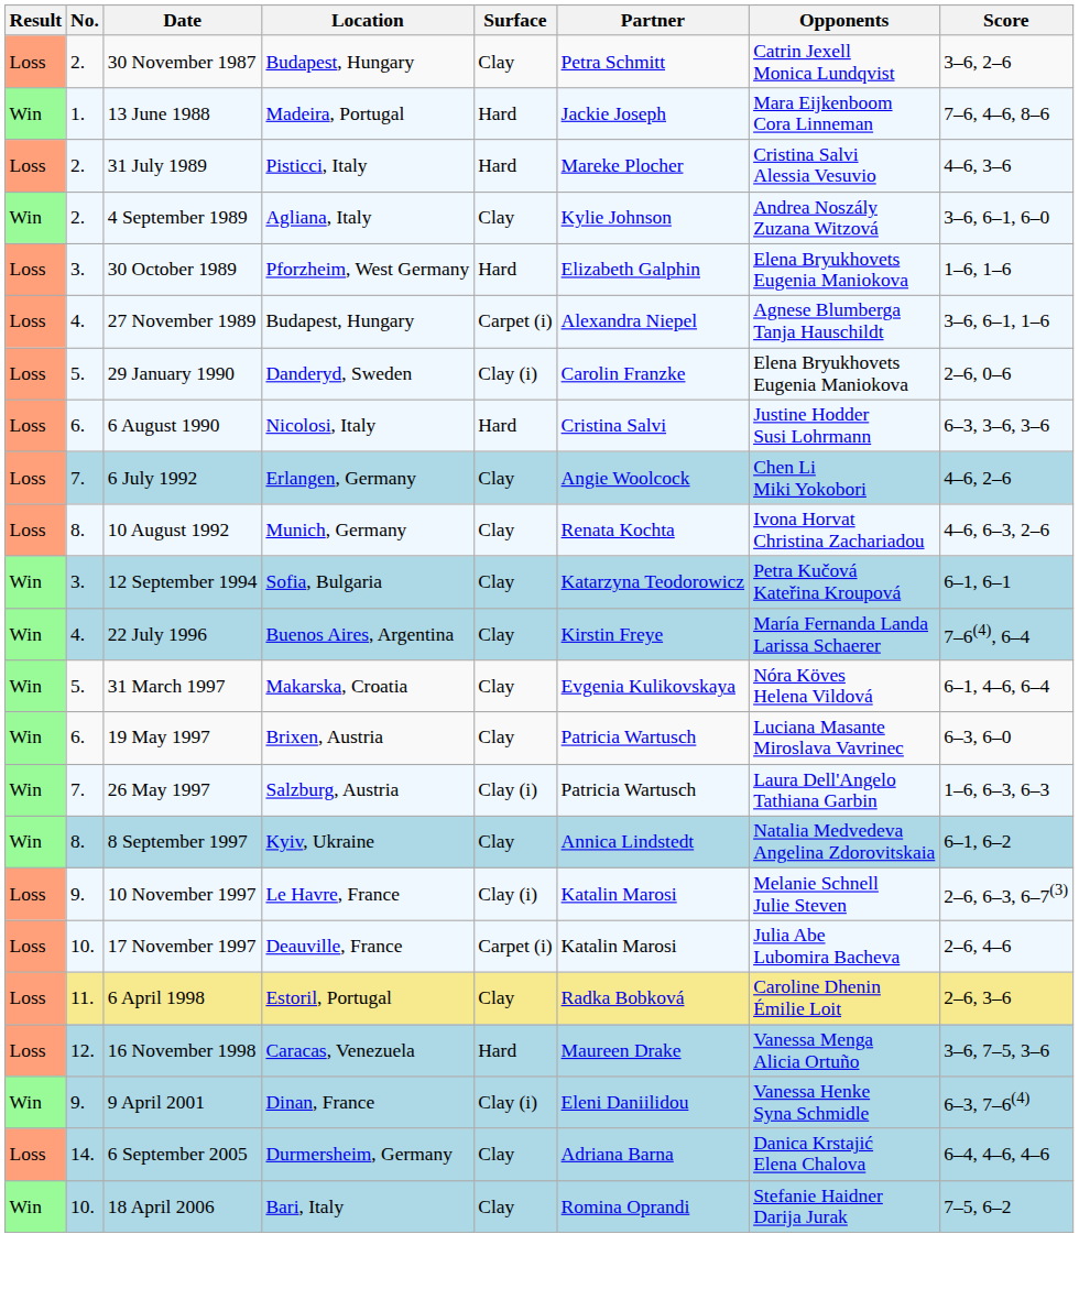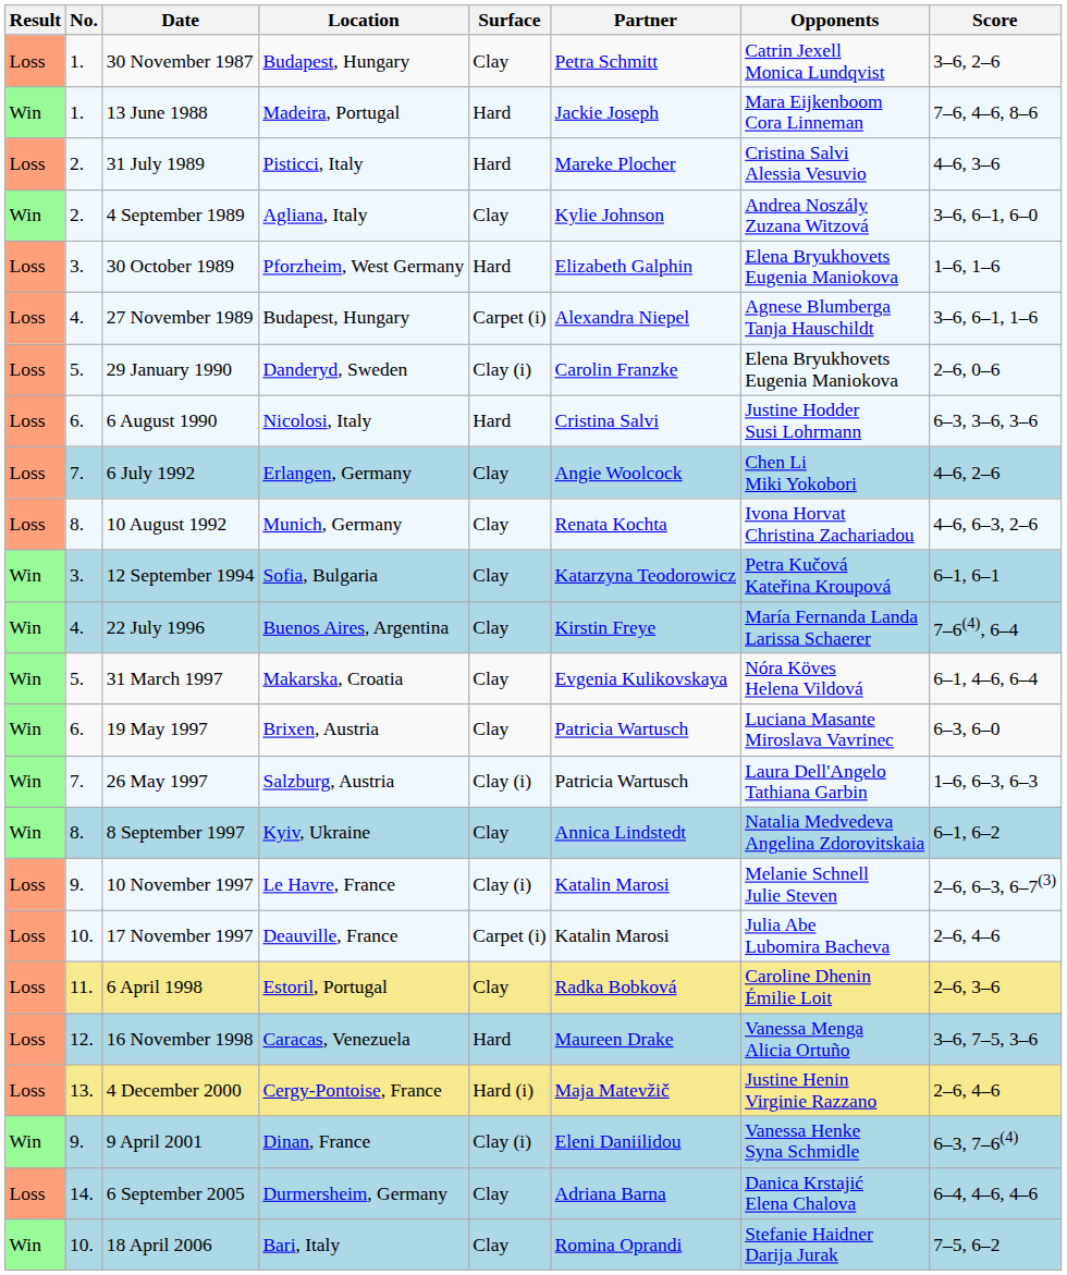 <table class="sortable wikitable">
 <tr>
 <th>Result</th>
 <th>No.</th>
 <th>Date</th>
 <th>Location</th>
 <th>Surface</th>
 <th>Partner</th>
 <th>Opponents</th>
 <th class="unsortable">Score</th>
 </tr>
 <tr>
 <td style="background:#ffa07a;">Loss</td>
-<td>2.</td>
+<td>1.</td>
 <td>30 November 1987</td>
 <td><a href='#'>Budapest</a>, Hungary</td>
 <td>Clay</td>
 <td> <a href='#'>Petra Schmitt</a></td>
 <td> <a href='#'>Catrin Jexell</a><br> <a href='#'>Monica Lundqvist</a></td>
 <td>3–6, 2–6</td>
 </tr>
 <tr style="background:#f0f8ff;">
 <td style="background:#98fb98;">Win</td>
 <td>1.</td>
 <td>13 June 1988</td>
 <td><a href='#'>Madeira</a>, Portugal</td>
 <td>Hard</td>
 <td> <a href='#'>Jackie Joseph</a></td>
 <td> <a href='#'>Mara Eijkenboom</a><br> <a href='#'>Cora Linneman</a></td>
 <td>7–6, 4–6, 8–6</td>
 </tr>
 <tr style="background:#f0f8ff;">
 <td style="background:#ffa07a;">Loss</td>
 <td>2.</td>
 <td>31 July 1989</td>
 <td><a href='#'>Pisticci</a>, Italy</td>
 <td>Hard</td>
 <td> <a href='#'>Mareke Plocher</a></td>
 <td> <a href='#'>Cristina Salvi</a><br> <a href='#'>Alessia Vesuvio</a></td>
 <td>4–6, 3–6</td>
 </tr>
 <tr style="background:#f0f8ff;">
 <td style="background:#98fb98;">Win</td>
 <td>2.</td>
 <td>4 September 1989</td>
 <td><a href='#'>Agliana</a>, Italy</td>
 <td>Clay</td>
 <td> <a href='#'>Kylie Johnson</a></td>
 <td> <a href='#'>Andrea Noszály</a><br> <a href='#'>Zuzana Witzová</a></td>
 <td>3–6, 6–1, 6–0</td>
 </tr>
 <tr style="background:#f0f8ff;">
 <td style="background:#ffa07a;">Loss</td>
 <td>3.</td>
 <td>30 October 1989</td>
 <td><a href='#'>Pforzheim</a>, West Germany</td>
 <td>Hard</td>
 <td> <a href='#'>Elizabeth Galphin</a></td>
 <td> <a href='#'>Elena Bryukhovets</a><br> <a href='#'>Eugenia Maniokova</a></td>
 <td>1–6, 1–6</td>
 </tr>
 <tr style="background:#f0f8ff;">
 <td style="background:#ffa07a;">Loss</td>
 <td>4.</td>
 <td>27 November 1989</td>
 <td>Budapest, Hungary</td>
 <td>Carpet (i)</td>
 <td> <a href='#'>Alexandra Niepel</a></td>
 <td> <a href='#'>Agnese Blumberga</a><br> <a href='#'>Tanja Hauschildt</a></td>
 <td>3–6, 6–1, 1–6</td>
 </tr>
 <tr style="background:#f0f8ff;">
 <td style="background:#ffa07a;">Loss</td>
 <td>5.</td>
 <td>29 January 1990</td>
 <td><a href='#'>Danderyd</a>, Sweden</td>
 <td>Clay (i)</td>
 <td> <a href='#'>Carolin Franzke</a></td>
 <td> Elena Bryukhovets<br> Eugenia Maniokova</td>
 <td>2–6, 0–6</td>
 </tr>
 <tr style="background:#f0f8ff;">
 <td style="background:#ffa07a;">Loss</td>
 <td>6.</td>
 <td>6 August 1990</td>
 <td><a href='#'>Nicolosi</a>, Italy</td>
 <td>Hard</td>
 <td> <a href='#'>Cristina Salvi</a></td>
 <td> <a href='#'>Justine Hodder</a><br> <a href='#'>Susi Lohrmann</a></td>
 <td>6–3, 3–6, 3–6</td>
 </tr>
 <tr style="background:lightblue;">
 <td style="background:#ffa07a;">Loss</td>
 <td>7.</td>
 <td>6 July 1992</td>
 <td><a href='#'>Erlangen</a>, Germany</td>
 <td>Clay</td>
 <td> <a href='#'>Angie Woolcock</a></td>
 <td> <a href='#'>Chen Li</a><br> <a href='#'>Miki Yokobori</a></td>
 <td>4–6, 2–6</td>
 </tr>
 <tr style="background:#f0f8ff;">
 <td style="background:#ffa07a;">Loss</td>
 <td>8.</td>
 <td>10 August 1992</td>
 <td><a href='#'>Munich</a>, Germany</td>
 <td>Clay</td>
 <td> <a href='#'>Renata Kochta</a></td>
 <td> <a href='#'>Ivona Horvat</a><br> <a href='#'>Christina Zachariadou</a></td>
 <td>4–6, 6–3, 2–6</td>
 </tr>
 <tr style="background:lightblue;">
 <td style="background:#98fb98;">Win</td>
 <td>3.</td>
 <td>12 September 1994</td>
 <td><a href='#'>Sofia</a>, Bulgaria</td>
 <td>Clay</td>
 <td> <a href='#'>Katarzyna Teodorowicz</a></td>
 <td> <a href='#'>Petra Kučová</a><br> <a href='#'>Kateřina Kroupová</a></td>
 <td>6–1, 6–1</td>
 </tr>
 <tr style="background:lightblue;">
 <td style="background:#98fb98;">Win</td>
 <td>4.</td>
 <td>22 July 1996</td>
 <td><a href='#'>Buenos Aires</a>, Argentina</td>
 <td>Clay</td>
 <td> <a href='#'>Kirstin Freye</a></td>
 <td> <a href='#'>María Fernanda Landa</a> <br>  <a href='#'>Larissa Schaerer</a></td>
 <td>7–6<sup>(4)</sup>, 6–4</td>
 </tr>
 <tr>
 <td style="background:#98fb98;">Win</td>
 <td>5.</td>
 <td>31 March 1997</td>
 <td><a href='#'>Makarska</a>, Croatia</td>
 <td>Clay</td>
 <td> <a href='#'>Evgenia Kulikovskaya</a></td>
 <td> <a href='#'>Nóra Köves</a> <br>  <a href='#'>Helena Vildová</a></td>
 <td>6–1, 4–6, 6–4</td>
 </tr>
 <tr>
 <td style="background:#98fb98;">Win</td>
 <td>6.</td>
 <td>19 May 1997</td>
 <td><a href='#'>Brixen</a>, Austria</td>
 <td>Clay</td>
 <td> <a href='#'>Patricia Wartusch</a></td>
 <td> <a href='#'>Luciana Masante</a> <br>  <a href='#'>Miroslava Vavrinec</a></td>
 <td>6–3, 6–0</td>
 </tr>
 <tr style="background:#f0f8ff;">
 <td style="background:#98fb98;">Win</td>
 <td>7.</td>
 <td>26 May 1997</td>
 <td><a href='#'>Salzburg</a>, Austria</td>
 <td>Clay (i)</td>
 <td> Patricia Wartusch</td>
 <td> <a href='#'>Laura Dell'Angelo</a> <br>  <a href='#'>Tathiana Garbin</a></td>
 <td>1–6, 6–3, 6–3</td>
 </tr>
 <tr style="background:lightblue;">
 <td style="background:#98fb98;">Win</td>
 <td>8.</td>
 <td>8 September 1997</td>
 <td><a href='#'>Kyiv</a>, Ukraine</td>
 <td>Clay</td>
 <td> <a href='#'>Annica Lindstedt</a></td>
 <td> <a href='#'>Natalia Medvedeva</a> <br>  <a href='#'>Angelina Zdorovitskaia</a></td>
 <td>6–1, 6–2</td>
 </tr>
 <tr style="background:#f0f8ff;">
 <td style="background:#ffa07a;">Loss</td>
 <td>9.</td>
 <td>10 November 1997</td>
 <td><a href='#'>Le Havre</a>, France</td>
 <td>Clay (i)</td>
 <td> <a href='#'>Katalin Marosi</a></td>
 <td> <a href='#'>Melanie Schnell</a> <br>  <a href='#'>Julie Steven</a></td>
 <td>2–6, 6–3, 6–7<sup>(3)</sup></td>
 </tr>
 <tr style="background:#f0f8ff;">
 <td style="background:#ffa07a;">Loss</td>
 <td>10.</td>
 <td>17 November 1997</td>
 <td><a href='#'>Deauville</a>, France</td>
 <td>Carpet (i)</td>
 <td> Katalin Marosi</td>
 <td> <a href='#'>Julia Abe</a> <br>  <a href='#'>Lubomira Bacheva</a></td>
 <td>2–6, 4–6</td>
 </tr>
 <tr style="background:#f7e98e;">
 <td style="background:#ffa07a;">Loss</td>
 <td>11.</td>
 <td>6 April 1998</td>
 <td><a href='#'>Estoril</a>, Portugal</td>
 <td>Clay</td>
 <td> <a href='#'>Radka Bobková</a></td>
 <td> <a href='#'>Caroline Dhenin</a> <br>  <a href='#'>Émilie Loit</a></td>
 <td>2–6, 3–6</td>
 </tr>
 <tr style="background:lightblue;">
 <td style="background:#ffa07a;">Loss</td>
 <td>12.</td>
 <td>16 November 1998</td>
 <td><a href='#'>Caracas</a>, Venezuela</td>
 <td>Hard</td>
 <td> <a href='#'>Maureen Drake</a></td>
 <td> <a href='#'>Vanessa Menga</a><br> <a href='#'>Alicia Ortuño</a></td>
 <td>3–6, 7–5, 3–6</td>
 </tr>
+<tr style="background:#f7e98e;">
+<td style="background:#ffa07a;">Loss</td>
+<td>13.</td>
+<td>4 December 2000</td>
+<td><a href='#'>Cergy-Pontoise</a>, France</td>
+<td>Hard (i)</td>
+<td> <a href='#'>Maja Matevžič</a></td>
+<td> <a href='#'>Justine Henin</a><br> <a href='#'>Virginie Razzano</a></td>
+<td>2–6, 4–6</td>
+</tr>
 <tr style="background:lightblue;">
 <td style="background:#98fb98;">Win</td>
 <td>9.</td>
 <td>9 April 2001</td>
 <td><a href='#'>Dinan</a>, France</td>
 <td>Clay (i)</td>
 <td> <a href='#'>Eleni Daniilidou</a></td>
 <td> <a href='#'>Vanessa Henke</a><br> <a href='#'>Syna Schmidle</a></td>
 <td>6–3, 7–6<sup>(4)</sup></td>
 </tr>
 <tr style="background:lightblue;">
 <td style="background:#ffa07a;">Loss</td>
 <td>14.</td>
 <td>6 September 2005</td>
 <td><a href='#'>Durmersheim</a>, Germany</td>
 <td>Clay</td>
 <td> <a href='#'>Adriana Barna</a></td>
 <td> <a href='#'>Danica Krstajić</a><br> <a href='#'>Elena Chalova</a></td>
 <td>6–4, 4–6, 4–6</td>
 </tr>
 <tr style="background:lightblue;">
 <td style="background:#98fb98;">Win</td>
 <td>10.</td>
 <td>18 April 2006</td>
 <td><a href='#'>Bari</a>, Italy</td>
 <td>Clay</td>
 <td> <a href='#'>Romina Oprandi</a></td>
 <td> <a href='#'>Stefanie Haidner</a><br> <a href='#'>Darija Jurak</a></td>
 <td>7–5, 6–2</td>
 </tr>
 </table>
